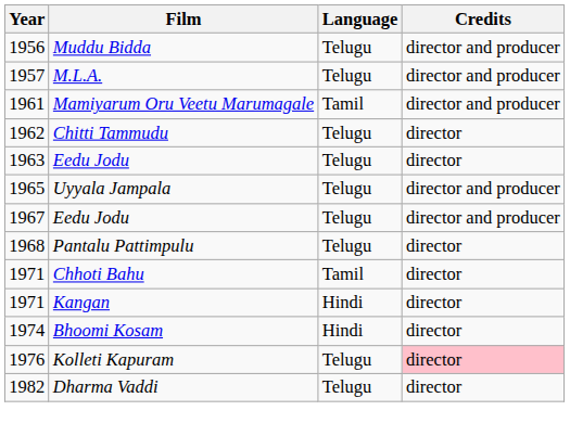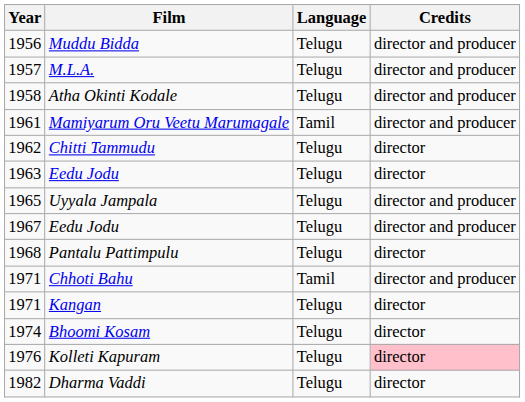 <table class="wikitable">
 <tr>
 <th>Year</th>
 <th>Film</th>
 <th>Language</th>
 <th>Credits</th>
 </tr>
 <tr>
 <td>1956</td>
 <td><em><a href='#'>Muddu Bidda</a></em></td>
 <td>Telugu</td>
 <td>director and producer</td>
 </tr>
 <tr>
 <td>1957</td>
 <td><em><a href='#'>M.L.A.</a></em></td>
+<td>Telugu</td>
+<td>director and producer</td>
+</tr>
+<tr>
+<td>1958</td>
+<td><em>Atha Okinti Kodale</em></td>
 <td>Telugu</td>
 <td>director and producer</td>
 </tr>
 <tr>
 <td>1961</td>
 <td><em><a href='#'>Mamiyarum Oru Veetu Marumagale</a></em></td>
 <td>Tamil</td>
 <td>director and producer</td>
 </tr>
 <tr>
 <td>1962</td>
 <td><em><a href='#'>Chitti Tammudu</a></em></td>
 <td>Telugu</td>
 <td>director</td>
 </tr>
 <tr>
 <td>1963</td>
 <td><em><a href='#'>Eedu Jodu</a></em></td>
 <td>Telugu</td>
 <td>director</td>
 </tr>
 <tr>
 <td>1965</td>
 <td><em>Uyyala Jampala</em></td>
 <td>Telugu</td>
 <td>director and producer</td>
 </tr>
 <tr>
 <td>1967</td>
 <td><em>Eedu Jodu</em></td>
 <td>Telugu</td>
 <td>director and producer</td>
 </tr>
 <tr>
 <td>1968</td>
 <td><em>Pantalu Pattimpulu</em></td>
 <td>Telugu</td>
 <td>director</td>
 </tr>
 <tr>
 <td>1971</td>
 <td><em><a href='#'>Chhoti Bahu</a></em></td>
 <td>Tamil</td>
-<td>director</td>
+<td>director and producer</td>
 </tr>
 <tr>
 <td>1971</td>
 <td><em><a href='#'>Kangan</a></em></td>
-<td>Hindi</td>
+<td>Telugu</td>
 <td>director</td>
 </tr>
 <tr>
 <td>1974</td>
 <td><em><a href='#'>Bhoomi Kosam</a></em></td>
-<td>Hindi</td>
+<td>Telugu</td>
 <td>director</td>
 </tr>
 <tr>
 <td>1976</td>
 <td><em>Kolleti Kapuram</em></td>
 <td>Telugu</td>
 <td style="background: pink;">director</td>
 </tr>
 <tr>
 <td>1982</td>
 <td><em>Dharma Vaddi</em></td>
 <td>Telugu</td>
 <td>director</td>
 </tr>
 </table>
